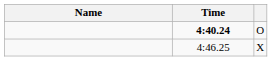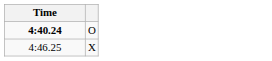 <table class="wikitable" style="text-align:center;">
 <tr>
-<th style="width:15em">Name</th>
 <th style="width:7em">Time</th>
 <th></th>
 </tr>
 <tr>
-<td align=left></td>
 <td><strong>4:40.24</strong></td>
 <td>O</td>
 </tr>
 <tr>
-<td align=left></td>
 <td>4:46.25</td>
 <td>X</td>
 </tr>
 </table>
